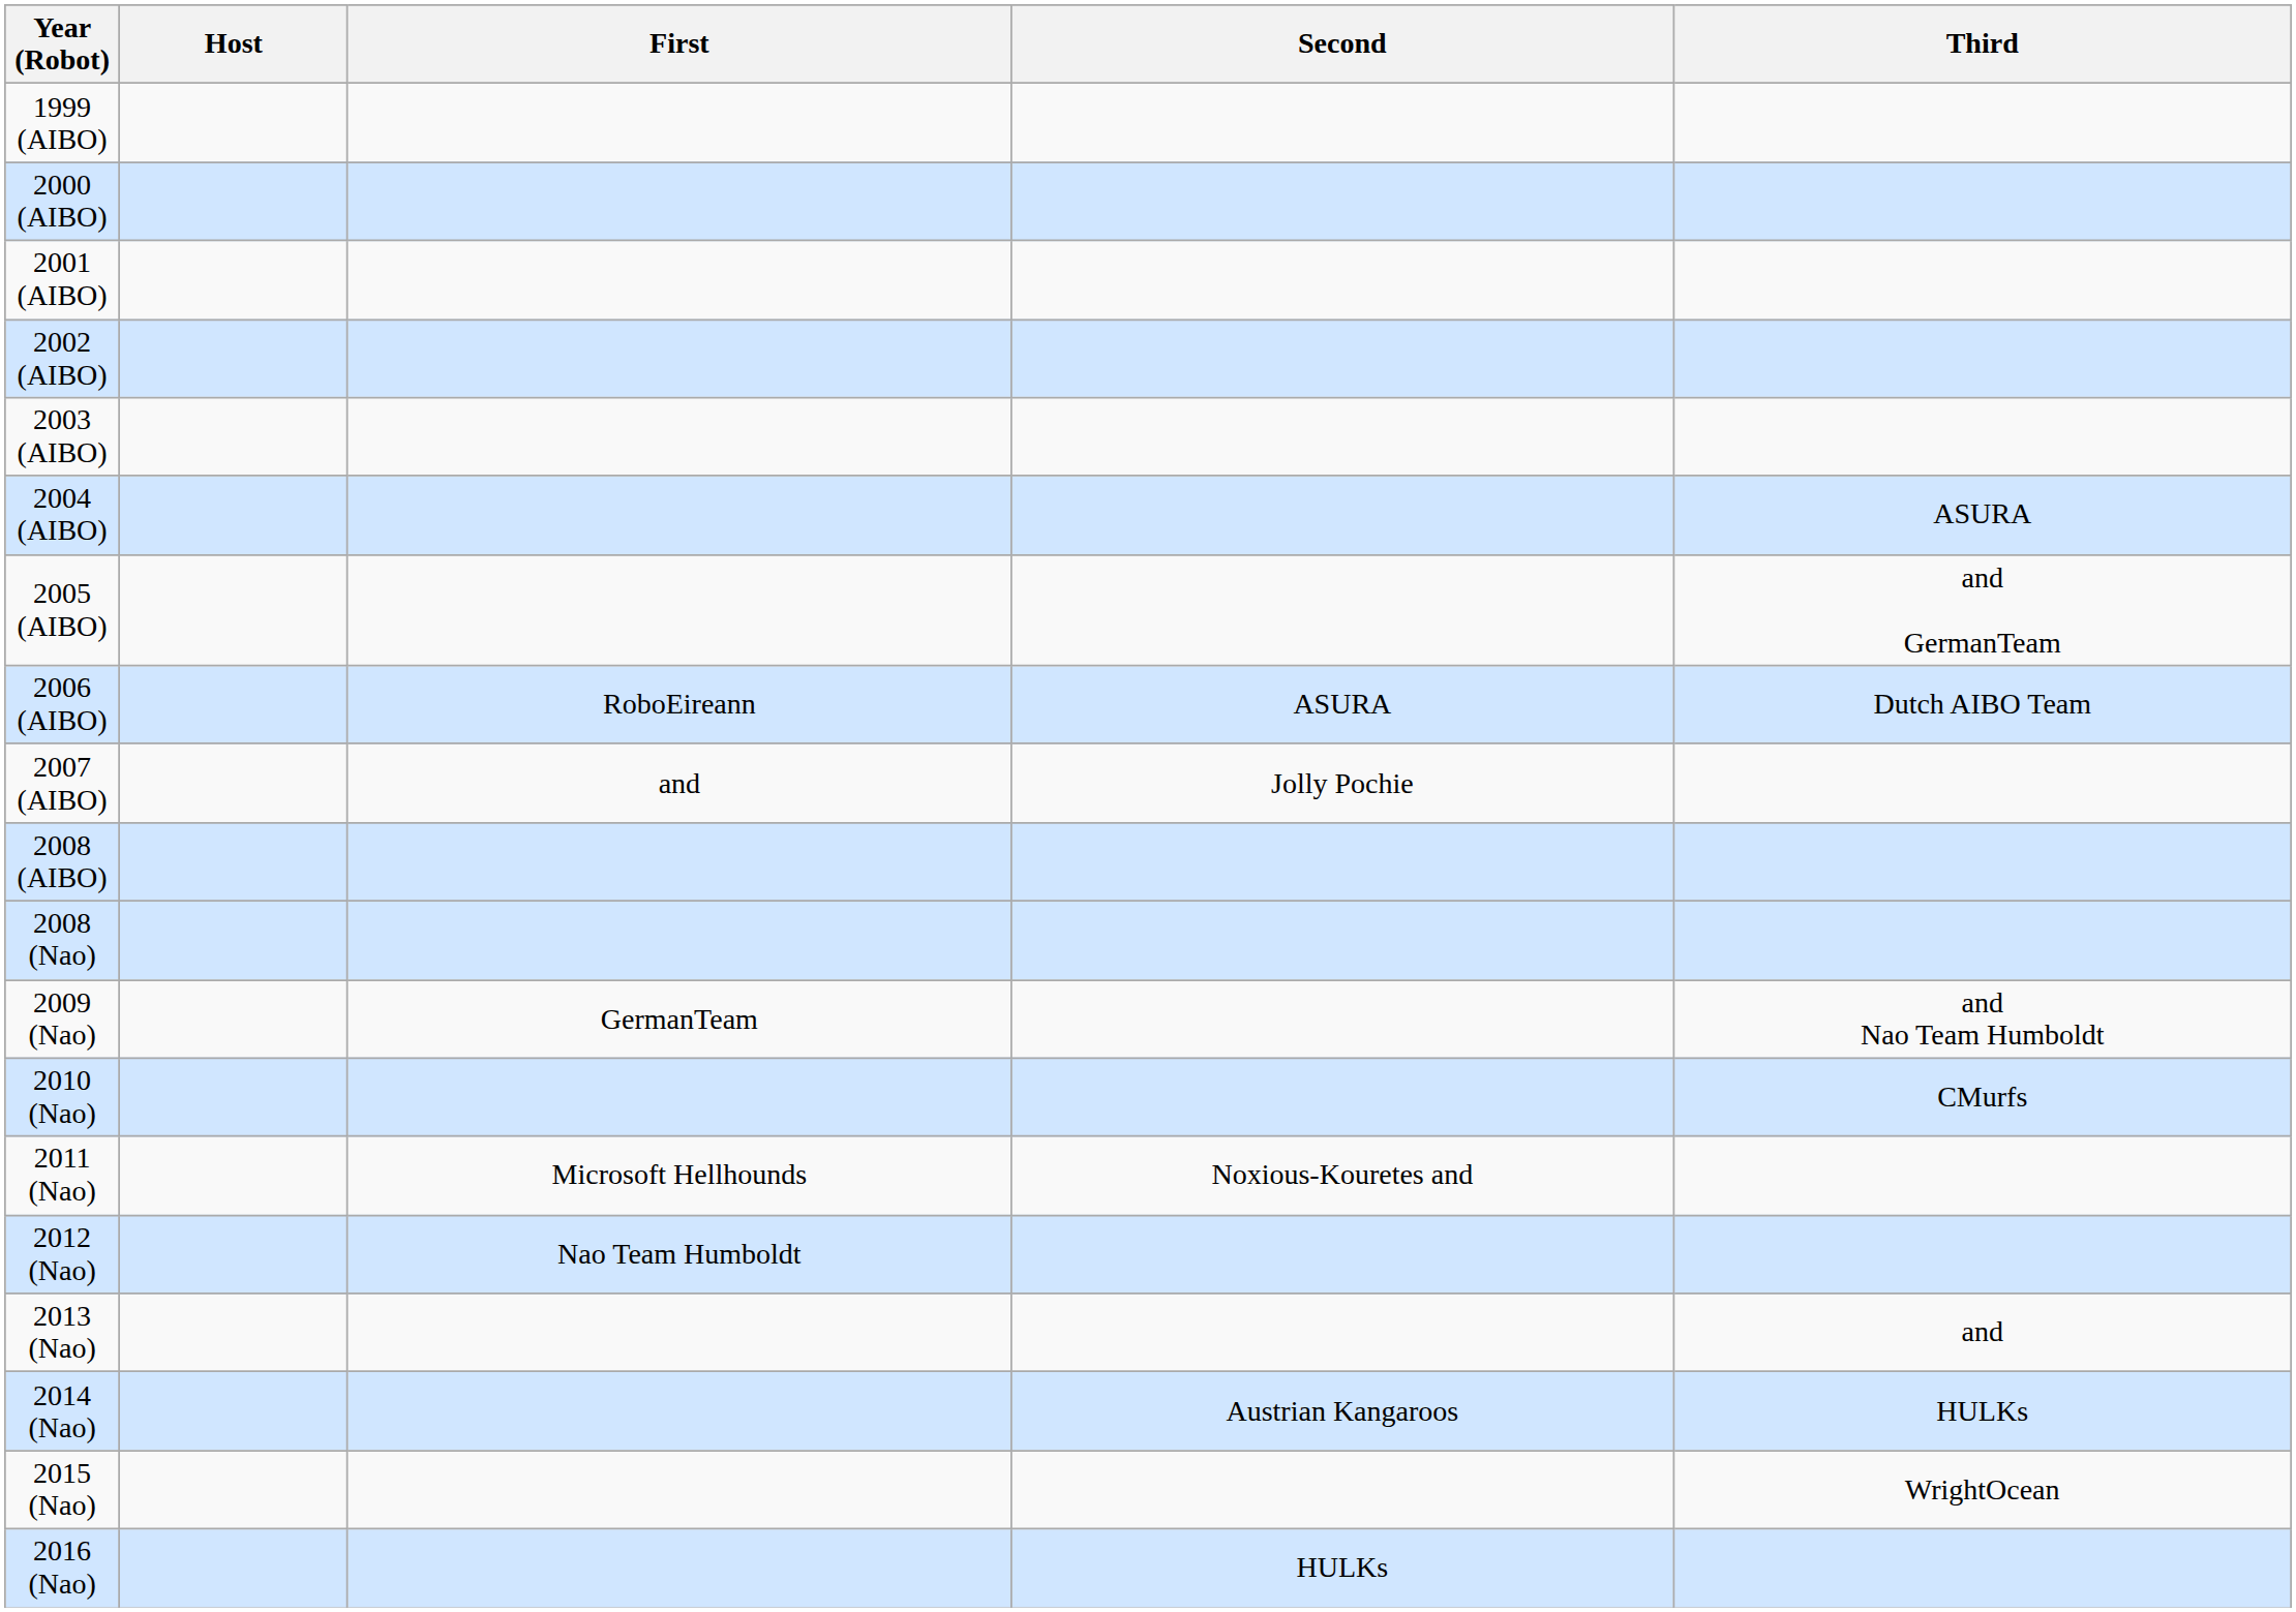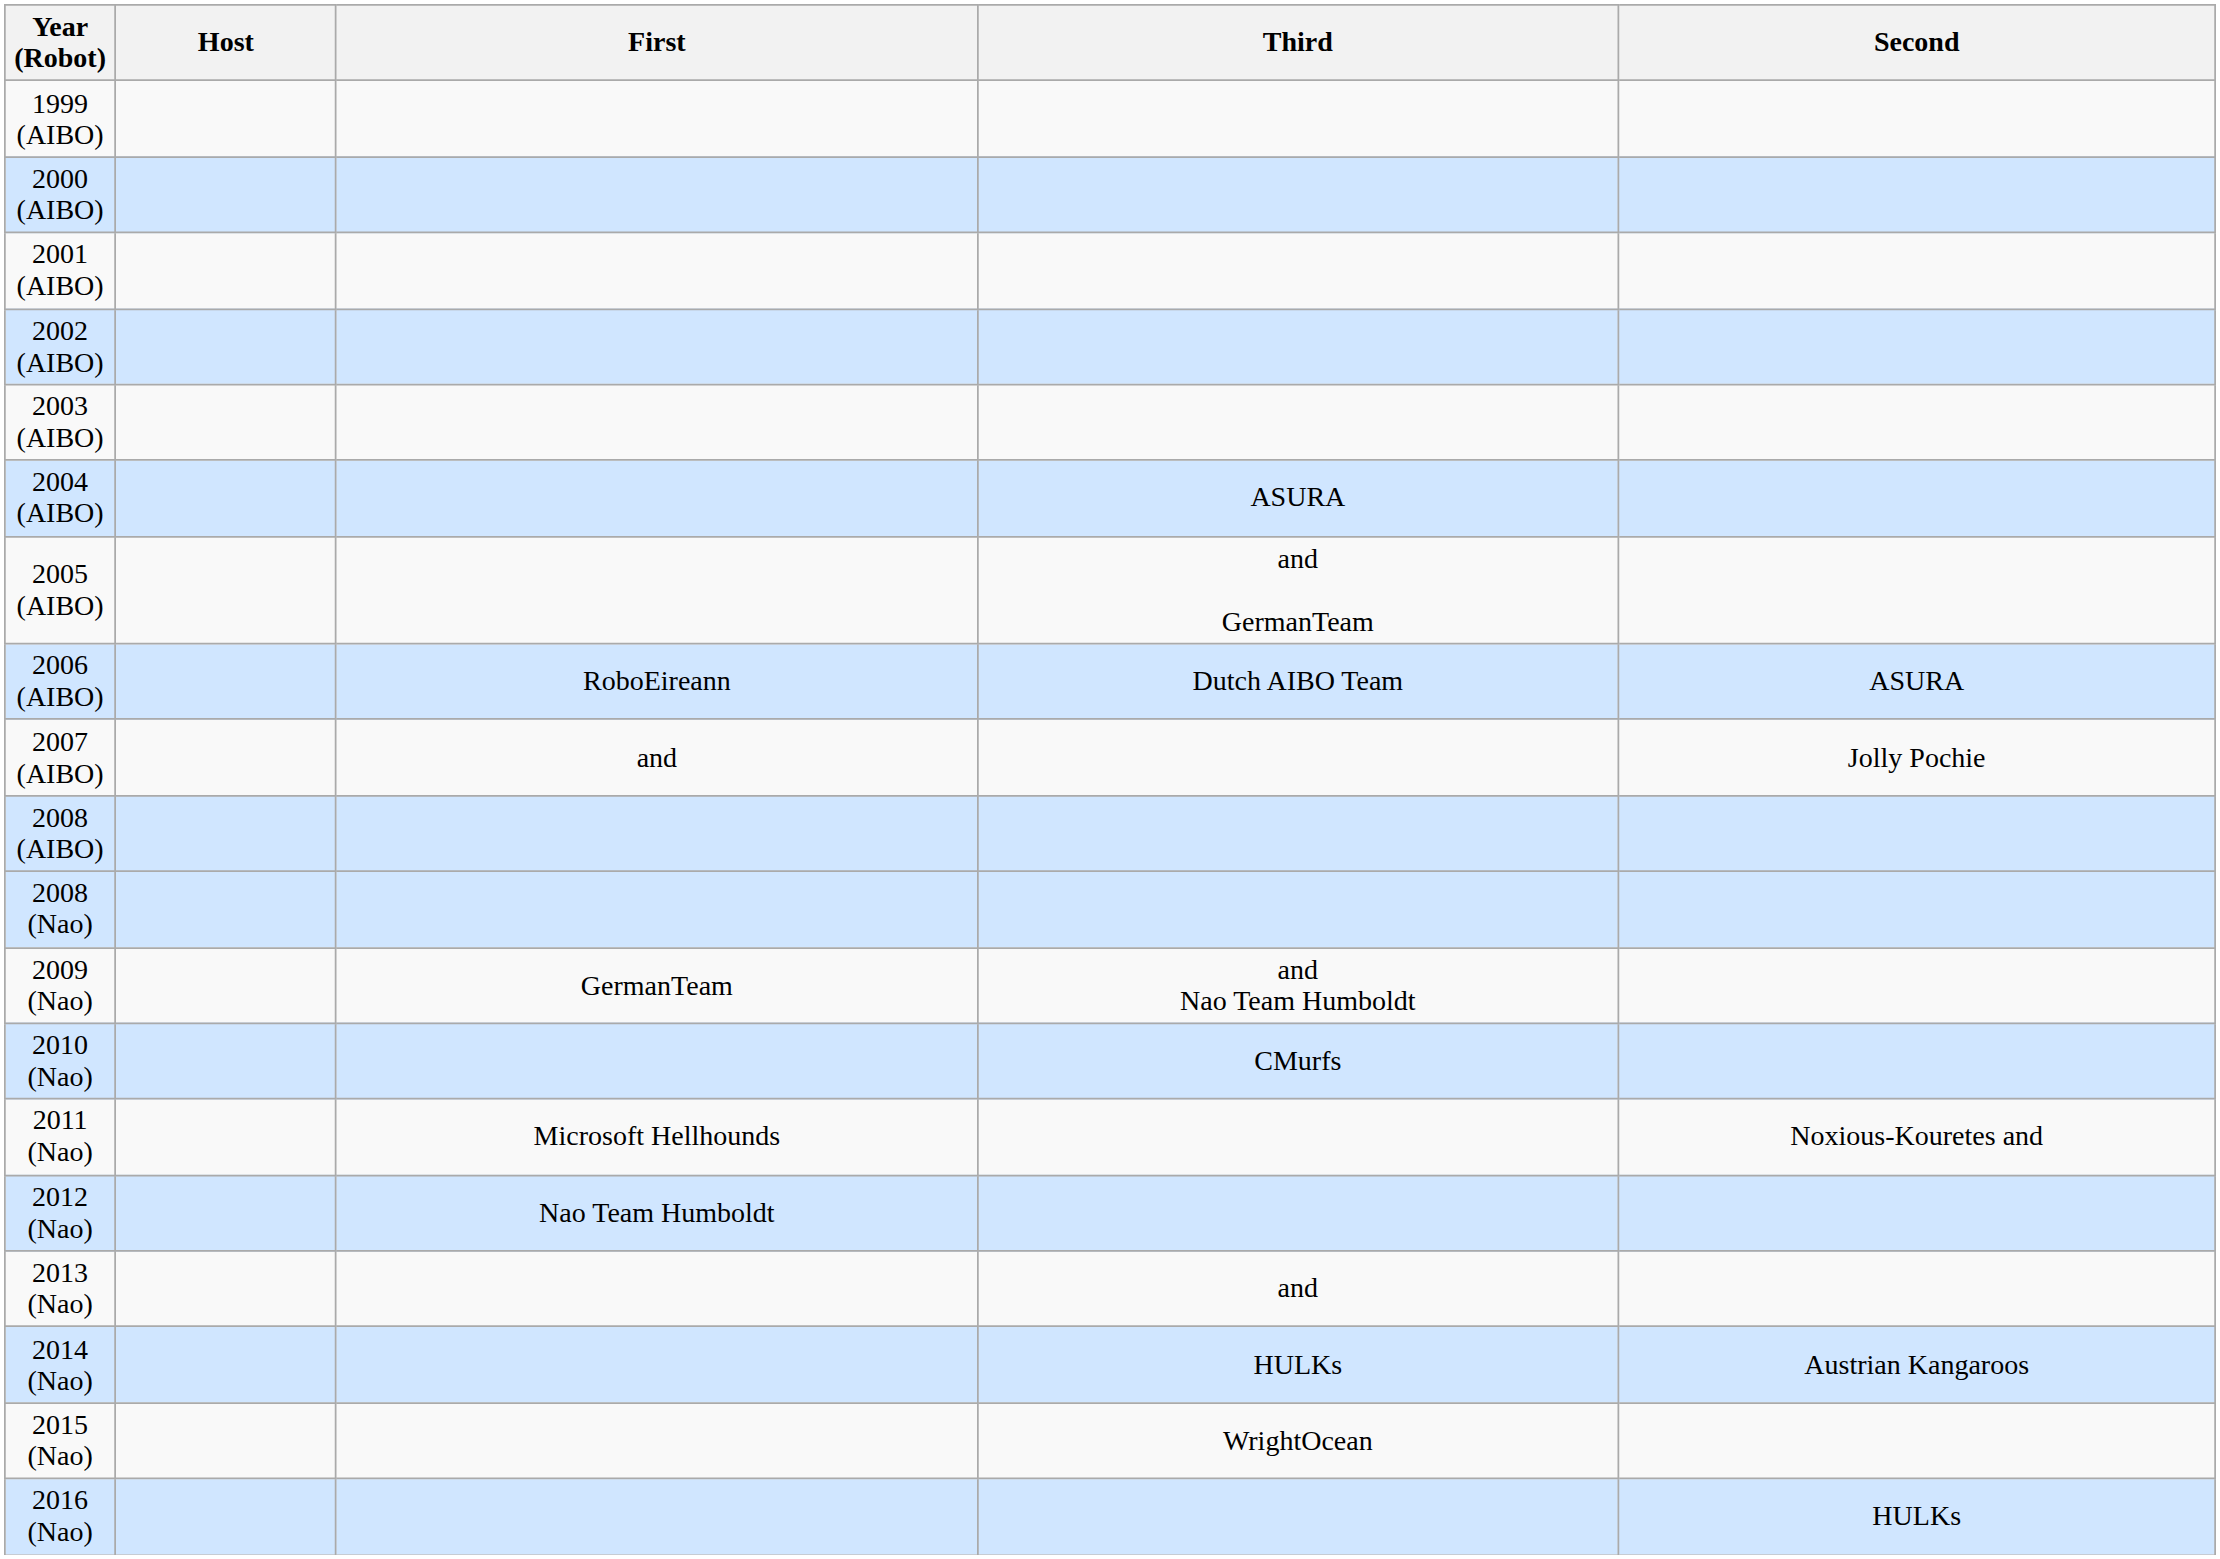 <table class="wikitable" style="text-align:center; width:100%">
 <tr>
 <th width=5%>Year (Robot)</th>
 <th width=10%>Host</th>
 <th width=29%>First</th>
+<th width=29%>Third</th>
 <th width=29%>Second</th>
-<th width=29%>Third</th>
 </tr>
 <tr style="text-align:center;">
 <td>1999 <br> (AIBO)</td>
 <td></td>
 <td>  </td>
 <td></td>
 <td></td>
 </tr>
 <tr style="background:#d0e6ff; text-align:center;">
 <td>2000 <br> (AIBO)</td>
 <td> </td>
 <td>  </td>
 <td></td>
 <td></td>
 </tr>
 <tr style="text-align:center;">
 <td>2001 <br> (AIBO)</td>
 <td></td>
 <td> </td>
 <td></td>
 <td></td>
 </tr>
 <tr style="background:#d0e6ff; text-align:center;">
 <td>2002 <br> (AIBO)</td>
 <td> </td>
 <td>  </td>
 <td></td>
 <td></td>
 </tr>
 <tr style="text-align:center;">
 <td>2003 <br> (AIBO)</td>
 <td></td>
 <td></td>
+<td></td>
 <td>  </td>
-<td></td>
 </tr>
 <tr style="background:#d0e6ff; text-align:center;">
 <td>2004 <br> (AIBO)</td>
 <td></td>
 <td>   </td>
+<td>ASURA  </td>
 <td>   </td>
-<td>ASURA  </td>
 </tr>
 <tr style="text-align:center;">
 <td>2005 <br> (AIBO)</td>
 <td></td>
 <td>  </td>
+<td>  and<br><br>GermanTeam </td>
 <td>  </td>
-<td>  and<br><br>GermanTeam </td>
 </tr>
 <tr style="background:#d0e6ff; text-align:center;">
 <td>2006 <br> (AIBO)</td>
 <td></td>
 <td>RoboEireann </td>
+<td>Dutch AIBO Team  </td>
 <td>ASURA  </td>
-<td>Dutch AIBO Team  </td>
 </tr>
 <tr style="text-align:center;">
 <td>2007 <br> (AIBO)</td>
 <td></td>
 <td>  and <br>  </td>
+<td>  </td>
 <td>Jolly Pochie  </td>
-<td>  </td>
 </tr>
 <tr style="background:#d0e6ff; text-align:center;">
 <td>2008 <br> (AIBO)</td>
 <td> </td>
 <td></td>
 <td></td>
 <td></td>
 </tr>
 <tr style="background:#d0e6ff; text-align:center;">
 <td>2008 <br> (Nao)</td>
 <td></td>
 <td></td>
 <td></td>
 <td></td>
 </tr>
 <tr style="text-align:center;">
 <td>2009 <br> (Nao)</td>
 <td></td>
 <td>GermanTeam </td>
+<td>  and <br>Nao Team Humboldt </td>
 <td></td>
-<td>  and <br>Nao Team Humboldt </td>
 </tr>
 <tr style="background:#d0e6ff; text-align:center;">
 <td>2010  <br> (Nao)</td>
 <td></td>
 <td> </td>
+<td>CMurfs </td>
 <td> </td>
-<td>CMurfs </td>
 </tr>
 <tr style="text-align:center;">
 <td>2011 <br> (Nao)</td>
 <td></td>
 <td>Microsoft Hellhounds  </td>
+<td> </td>
 <td>Noxious-Kouretes  and </td>
-<td> </td>
 </tr>
 <tr style="background:#d0e6ff; text-align:center;">
 <td>2012  <br> (Nao)</td>
 <td> </td>
 <td>Nao Team Humboldt </td>
 <td> </td>
 <td> </td>
 </tr>
 <tr style="text-align:center;">
 <td>2013 <br> (Nao)</td>
 <td></td>
 <td> </td>
+<td>  and <br>  </td>
 <td> </td>
-<td>  and <br>  </td>
 </tr>
 <tr style="background:#d0e6ff; text-align:center;">
 <td>2014  <br> (Nao)</td>
 <td></td>
 <td> </td>
+<td>HULKs </td>
 <td>Austrian Kangaroos </td>
-<td>HULKs </td>
 </tr>
 <tr style="text-align:center;">
 <td>2015  <br> (Nao)</td>
 <td></td>
 <td> </td>
+<td>WrightOcean </td>
 <td> </td>
-<td>WrightOcean </td>
 </tr>
 <tr style="background:#d0e6ff; text-align:center;">
 <td>2016  <br> (Nao)</td>
 <td></td>
 <td> </td>
+<td> </td>
 <td>HULKs </td>
-<td> </td>
 </tr>
 </table>
